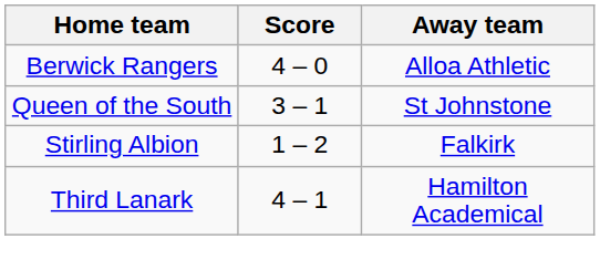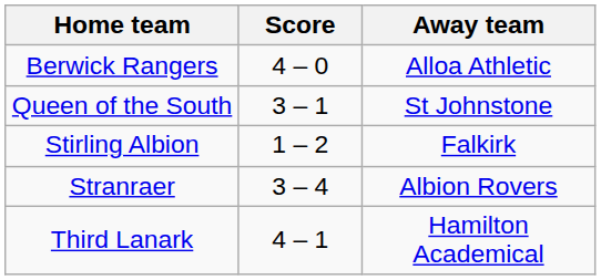 <table class="wikitable" style="text-align: center">
 <tr>
 <th width=140>Home team</th>
 <th width=70>Score</th>
 <th width=140>Away team</th>
 </tr>
 <tr>
 <td><a href='#'>Berwick Rangers</a></td>
 <td>4 – 0</td>
 <td><a href='#'>Alloa Athletic</a></td>
 </tr>
 <tr>
 <td><a href='#'>Queen of the South</a></td>
 <td>3 – 1</td>
 <td><a href='#'>St Johnstone</a></td>
 </tr>
 <tr>
 <td><a href='#'>Stirling Albion</a></td>
 <td>1 – 2</td>
 <td><a href='#'>Falkirk</a></td>
 </tr>
 <tr>
+<td><a href='#'>Stranraer</a></td>
+<td>3 – 4</td>
+<td><a href='#'>Albion Rovers</a></td>
+</tr>
+<tr>
 <td><a href='#'>Third Lanark</a></td>
 <td>4 – 1</td>
 <td><a href='#'>Hamilton Academical</a></td>
 </tr>
 </table>
